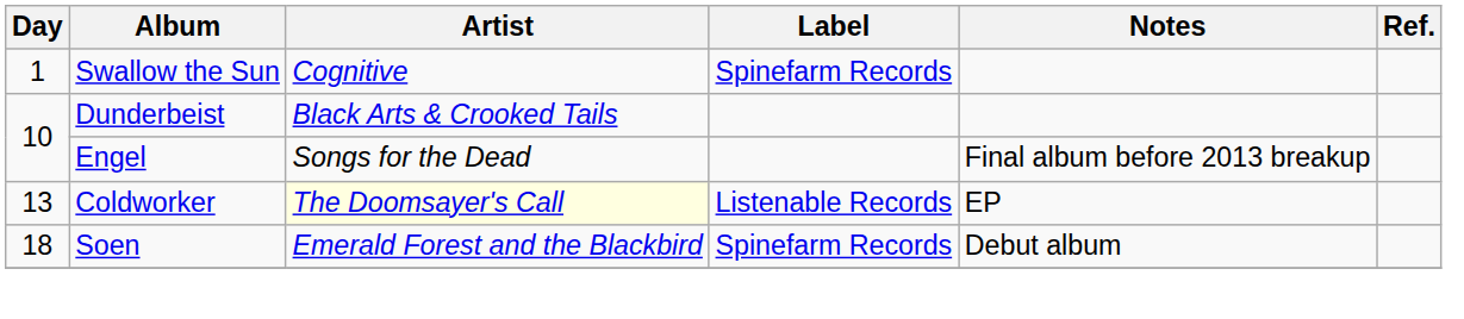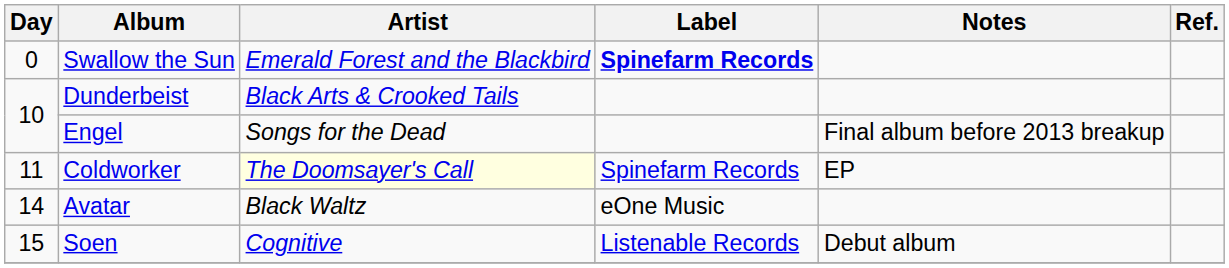 <table class="wikitable">
 <tr>
 <th>Day</th>
 <th>Album</th>
 <th>Artist</th>
 <th>Label</th>
 <th>Notes</th>
 <th>Ref.</th>
 </tr>
 <tr>
-<td rowspan="1" style="text-align:center;">1</td>
+<td rowspan="1" style="text-align:center;">0</td>
 <td><a href='#'>Swallow the Sun</a></td>
-<td><em><a href='#'>Cognitive</a></em></td>
-<td><a href='#'>Spinefarm Records</a></td>
+<td><em><a href='#'>Emerald Forest and the Blackbird</a></em></td>
+<td><strong><a href='#'>Spinefarm Records</a></strong></td>
 <td></td>
 <td></td>
 </tr>
 <tr>
 <td rowspan="2" style="text-align:center;">10</td>
 <td><a href='#'>Dunderbeist</a></td>
 <td><em><a href='#'>Black Arts & Crooked Tails</a></em></td>
 <td></td>
 <td></td>
 <td></td>
 </tr>
 <tr>
 <td><a href='#'>Engel</a></td>
 <td><em>Songs for the Dead</em></td>
 <td></td>
 <td>Final album before 2013 breakup</td>
 <td></td>
 </tr>
 <tr>
-<td rowspan="1" style="text-align:center;">13</td>
+<td rowspan="1" style="text-align:center;">11</td>
 <td><a href='#'>Coldworker</a></td>
 <td style="background: lightyellow;"><em><a href='#'>The Doomsayer's Call</a></em></td>
-<td><a href='#'>Listenable Records</a></td>
+<td><a href='#'>Spinefarm Records</a></td>
 <td>EP</td>
 <td></td>
 </tr>
 <tr>
-<td rowspan="1" style="text-align:center;">18</td>
+<td rowspan="1" style="text-align:center;">14</td>
+<td><a href='#'>Avatar</a></td>
+<td><em>Black Waltz</em></td>
+<td>eOne Music</td>
+<td></td>
+<td></td>
+</tr>
+<tr>
+<td rowspan="1" style="text-align:center;">15</td>
 <td><a href='#'>Soen</a></td>
-<td><em><a href='#'>Emerald Forest and the Blackbird</a></em></td>
-<td><a href='#'>Spinefarm Records</a></td>
+<td><em><a href='#'>Cognitive</a></em></td>
+<td><a href='#'>Listenable Records</a></td>
 <td>Debut album</td>
 <td></td>
 </tr>
 <tr>
 </tr>
 </table>
